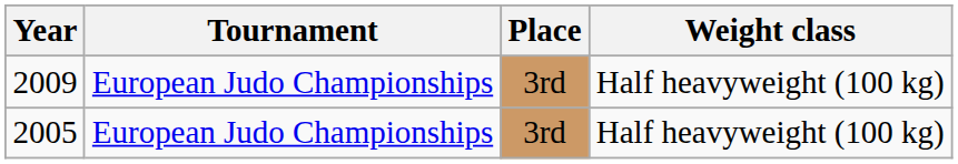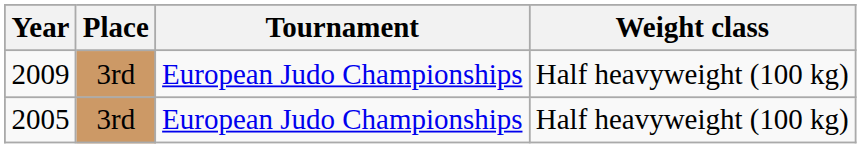 <table class=wikitable>
 <tr>
 <th>Year</th>
+<th>Place</th>
 <th>Tournament</th>
-<th>Place</th>
 <th>Weight class</th>
 </tr>
 <tr>
 <td>2009</td>
+<td bgcolor="cc9966" align="center">3rd</td>
 <td><a href='#'>European Judo Championships</a></td>
-<td bgcolor="cc9966" align="center">3rd</td>
 <td>Half heavyweight (100 kg)</td>
 </tr>
 <tr>
 <td>2005</td>
+<td bgcolor="cc9966" align="center">3rd</td>
 <td><a href='#'>European Judo Championships</a></td>
-<td bgcolor="cc9966" align="center">3rd</td>
 <td>Half heavyweight (100 kg)</td>
 </tr>
 </table>
